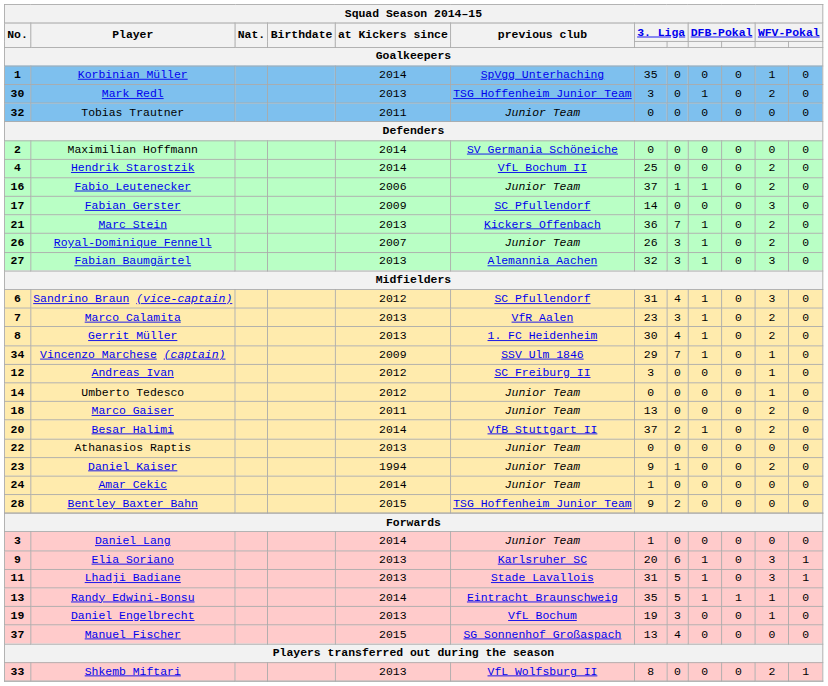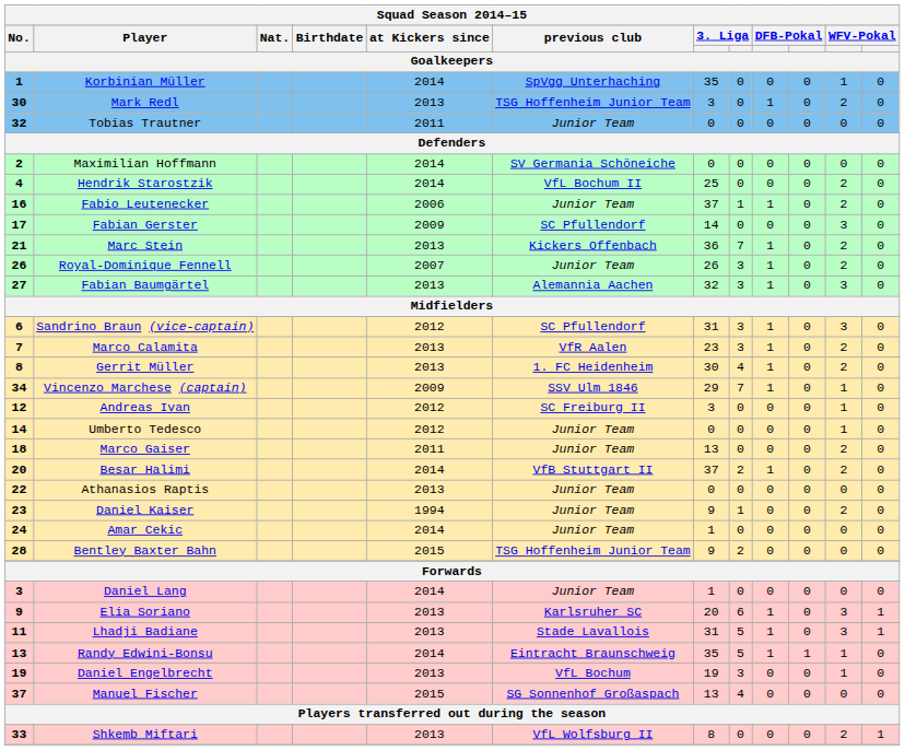 <table class="wikitable">
 <tr align="center" style="background:#DCDCDC">
 <th colspan="12">Squad Season 2014–15</th>
 </tr>
 <tr align="center" style="background:#9C9C9C">
 <th rowspan="2">No.</th>
 <th rowspan="2">Player</th>
 <th rowspan="2">Nat.</th>
 <th rowspan="2">Birthdate</th>
 <th rowspan="2">at Kickers since</th>
 <th rowspan="2">previous club</th>
 <th colspan="2"><a href='#'>3. Liga</a></th>
 <th colspan="2"><a href='#'>DFB-Pokal</a></th>
 <th colspan="2"><a href='#'>WFV-Pokal</a></th>
 </tr>
 <tr style="background:#DCDCDC">
 <th></th>
 <th></th>
 <th></th>
 <th></th>
 <th></th>
 <th></th>
 </tr>
 <tr align="center" style="background:#DCDCDC">
 <th colspan="12">Goalkeepers</th>
 </tr>
 <tr align="center" style="background:#7EC0EE">
 <td><strong>1</strong></td>
 <td><a href='#'>Korbinian Müller</a></td>
 <td></td>
 <td></td>
 <td>2014</td>
 <td><a href='#'>SpVgg Unterhaching</a></td>
 <td>35</td>
 <td>0</td>
 <td>0</td>
 <td>0</td>
 <td>1</td>
 <td>0</td>
 </tr>
 <tr align="center" style="background:#7EC0EE">
 <td><strong>30</strong></td>
 <td><a href='#'>Mark Redl</a></td>
 <td></td>
 <td></td>
 <td>2013</td>
 <td><a href='#'>TSG Hoffenheim Junior Team</a></td>
 <td>3</td>
 <td>0</td>
 <td>1</td>
 <td>0</td>
 <td>2</td>
 <td>0</td>
 </tr>
 <tr align="center" style="background:#7EC0EE">
 <td><strong>32</strong></td>
 <td>Tobias Trautner</td>
 <td></td>
 <td></td>
 <td>2011</td>
 <td><em>Junior Team</em></td>
 <td>0</td>
 <td>0</td>
 <td>0</td>
 <td>0</td>
 <td>0</td>
 <td>0</td>
 </tr>
 <tr align="center" style="background:#DCDCDC">
 <th colspan="12">Defenders</th>
 </tr>
 <tr align="center" style="background:#B9FFC5">
 <td><strong>2</strong></td>
 <td>Maximilian Hoffmann</td>
 <td></td>
 <td></td>
 <td>2014</td>
 <td><a href='#'>SV Germania Schöneiche</a></td>
 <td>0</td>
 <td>0</td>
 <td>0</td>
 <td>0</td>
 <td>0</td>
 <td>0</td>
 </tr>
 <tr align="center" style="background:#B9FFC5">
 <td><strong>4</strong></td>
 <td><a href='#'>Hendrik Starostzik</a></td>
 <td></td>
 <td></td>
 <td>2014</td>
 <td><a href='#'>VfL Bochum II</a></td>
 <td>25</td>
 <td>0</td>
 <td>0</td>
 <td>0</td>
 <td>2</td>
 <td>0</td>
 </tr>
 <tr align="center" style="background:#B9FFC5">
 <td><strong>16</strong></td>
 <td><a href='#'>Fabio Leutenecker</a></td>
 <td></td>
 <td></td>
 <td>2006</td>
 <td><em>Junior Team</em></td>
 <td>37</td>
 <td>1</td>
 <td>1</td>
 <td>0</td>
 <td>2</td>
 <td>0</td>
 </tr>
 <tr align="center" style="background:#B9FFC5">
 <td><strong>17</strong></td>
 <td><a href='#'>Fabian Gerster</a></td>
 <td></td>
 <td></td>
 <td>2009</td>
 <td><a href='#'>SC Pfullendorf</a></td>
 <td>14</td>
 <td>0</td>
 <td>0</td>
 <td>0</td>
 <td>3</td>
 <td>0</td>
 </tr>
 <tr align="center" style="background:#B9FFC5">
 <td><strong>21</strong></td>
 <td><a href='#'>Marc Stein</a></td>
 <td></td>
 <td></td>
 <td>2013</td>
 <td><a href='#'>Kickers Offenbach</a></td>
 <td>36</td>
 <td>7</td>
 <td>1</td>
 <td>0</td>
 <td>2</td>
 <td>0</td>
 </tr>
 <tr align="center" style="background:#B9FFC5">
 <td><strong>26</strong></td>
 <td><a href='#'>Royal-Dominique Fennell</a></td>
 <td></td>
 <td></td>
 <td>2007</td>
 <td><em>Junior Team</em></td>
 <td>26</td>
 <td>3</td>
 <td>1</td>
 <td>0</td>
 <td>2</td>
 <td>0</td>
 </tr>
 <tr align="center" style="background:#B9FFC5">
 <td><strong>27</strong></td>
 <td><a href='#'>Fabian Baumgärtel</a></td>
 <td></td>
 <td></td>
 <td>2013</td>
 <td><a href='#'>Alemannia Aachen</a></td>
 <td>32</td>
 <td>3</td>
 <td>1</td>
 <td>0</td>
 <td>3</td>
 <td>0</td>
 </tr>
 <tr align="center" style="background:#DCDCDC">
 <th colspan="12">Midfielders</th>
 </tr>
 <tr align="center" style="background:#FFEBAD">
 <td><strong>6</strong></td>
 <td><a href='#'>Sandrino Braun</a> <em><a href='#'>(vice-captain)</a></em></td>
 <td></td>
 <td></td>
 <td>2012</td>
 <td><a href='#'>SC Pfullendorf</a></td>
 <td>31</td>
-<td>4</td>
+<td>3</td>
 <td>1</td>
 <td>0</td>
 <td>3</td>
 <td>0</td>
 </tr>
 <tr align="center" style="background:#FFEBAD">
 <td><strong>7</strong></td>
 <td><a href='#'>Marco Calamita</a></td>
 <td></td>
 <td></td>
 <td>2013</td>
 <td><a href='#'>VfR Aalen</a></td>
 <td>23</td>
 <td>3</td>
 <td>1</td>
 <td>0</td>
 <td>2</td>
 <td>0</td>
 </tr>
 <tr align="center" style="background:#FFEBAD">
 <td><strong>8</strong></td>
 <td><a href='#'>Gerrit Müller</a></td>
 <td></td>
 <td></td>
 <td>2013</td>
 <td><a href='#'>1. FC Heidenheim</a></td>
 <td>30</td>
 <td>4</td>
 <td>1</td>
 <td>0</td>
 <td>2</td>
 <td>0</td>
 </tr>
 <tr align="center" style="background:#FFEBAD">
 <td><strong>34</strong></td>
 <td><a href='#'>Vincenzo Marchese</a> <em><a href='#'>(captain)</a></em></td>
 <td></td>
 <td></td>
 <td>2009</td>
 <td><a href='#'>SSV Ulm 1846</a></td>
 <td>29</td>
 <td>7</td>
 <td>1</td>
 <td>0</td>
 <td>1</td>
 <td>0</td>
 </tr>
 <tr align="center" style="background:#FFEBAD">
 <td><strong>12</strong></td>
 <td><a href='#'>Andreas Ivan</a></td>
 <td></td>
 <td></td>
 <td>2012</td>
 <td><a href='#'>SC Freiburg II</a></td>
 <td>3</td>
 <td>0</td>
 <td>0</td>
 <td>0</td>
 <td>1</td>
 <td>0</td>
 </tr>
 <tr align="center" style="background:#FFEBAD">
 <td><strong>14</strong></td>
 <td>Umberto Tedesco</td>
 <td></td>
 <td></td>
 <td>2012</td>
 <td><em>Junior Team</em></td>
 <td>0</td>
 <td>0</td>
 <td>0</td>
 <td>0</td>
 <td>1</td>
 <td>0</td>
 </tr>
 <tr align="center" style="background:#FFEBAD">
 <td><strong>18</strong></td>
 <td><a href='#'>Marco Gaiser</a></td>
 <td></td>
 <td></td>
 <td>2011</td>
 <td><em>Junior Team</em></td>
 <td>13</td>
 <td>0</td>
 <td>0</td>
 <td>0</td>
 <td>2</td>
 <td>0</td>
 </tr>
 <tr align="center" style="background:#FFEBAD">
 <td><strong>20</strong></td>
 <td><a href='#'>Besar Halimi</a></td>
 <td></td>
 <td></td>
 <td>2014</td>
 <td><a href='#'>VfB Stuttgart II</a></td>
 <td>37</td>
 <td>2</td>
 <td>1</td>
 <td>0</td>
 <td>2</td>
 <td>0</td>
 </tr>
 <tr align="center" style="background:#FFEBAD">
 <td><strong>22</strong></td>
 <td>Athanasios Raptis</td>
 <td></td>
 <td></td>
 <td>2013</td>
 <td><em>Junior Team</em></td>
 <td>0</td>
 <td>0</td>
 <td>0</td>
 <td>0</td>
 <td>0</td>
 <td>0</td>
 </tr>
 <tr align="center" style="background:#FFEBAD">
 <td><strong>23</strong></td>
 <td><a href='#'>Daniel Kaiser</a></td>
 <td></td>
 <td></td>
 <td>1994</td>
 <td><em>Junior Team</em></td>
 <td>9</td>
 <td>1</td>
 <td>0</td>
 <td>0</td>
 <td>2</td>
 <td>0</td>
 </tr>
 <tr align="center" style="background:#FFEBAD">
 <td><strong>24</strong></td>
 <td><a href='#'>Amar Cekic</a></td>
 <td></td>
 <td></td>
 <td>2014</td>
 <td><em>Junior Team</em></td>
 <td>1</td>
 <td>0</td>
 <td>0</td>
 <td>0</td>
 <td>0</td>
 <td>0</td>
 </tr>
 <tr align="center" style="background:#FFEBAD">
 <td><strong>28</strong></td>
 <td><a href='#'>Bentley Baxter Bahn</a></td>
 <td></td>
 <td></td>
 <td>2015</td>
 <td><a href='#'>TSG Hoffenheim Junior Team</a></td>
 <td>9</td>
 <td>2</td>
 <td>0</td>
 <td>0</td>
 <td>0</td>
 <td>0</td>
 </tr>
 <tr align="center" style="background:#FFCBCB">
 </tr>
 <tr align="center" style="background:#DCDCDC">
 <th colspan="12">Forwards</th>
 </tr>
 <tr align="center" style="background:#FFCBCB">
 <td><strong>3</strong></td>
 <td><a href='#'>Daniel Lang</a></td>
 <td></td>
 <td></td>
 <td>2014</td>
 <td><em>Junior Team</em></td>
 <td>1</td>
 <td>0</td>
 <td>0</td>
 <td>0</td>
 <td>0</td>
 <td>0</td>
 </tr>
 <tr align="center" style="background:#FFCBCB">
 <td><strong>9</strong></td>
 <td><a href='#'>Elia Soriano</a></td>
 <td></td>
 <td></td>
 <td>2013</td>
 <td><a href='#'>Karlsruher SC</a></td>
 <td>20</td>
 <td>6</td>
 <td>1</td>
 <td>0</td>
 <td>3</td>
 <td>1</td>
 </tr>
 <tr align="center" style="background:#FFCBCB">
 <td><strong>11</strong></td>
 <td><a href='#'>Lhadji Badiane</a></td>
 <td></td>
 <td></td>
 <td>2013</td>
 <td><a href='#'>Stade Lavallois</a></td>
 <td>31</td>
 <td>5</td>
 <td>1</td>
 <td>0</td>
 <td>3</td>
 <td>1</td>
 </tr>
 <tr align="center" style="background:#FFCBCB">
 <td><strong>13</strong></td>
 <td><a href='#'>Randy Edwini-Bonsu</a></td>
 <td></td>
 <td></td>
 <td>2014</td>
 <td><a href='#'>Eintracht Braunschweig</a></td>
 <td>35</td>
 <td>5</td>
 <td>1</td>
 <td>1</td>
 <td>1</td>
 <td>0</td>
 </tr>
 <tr align="center" style="background:#FFCBCB">
 <td><strong>19</strong></td>
 <td><a href='#'>Daniel Engelbrecht</a></td>
 <td></td>
 <td></td>
 <td>2013</td>
 <td><a href='#'>VfL Bochum</a></td>
 <td>19</td>
 <td>3</td>
 <td>0</td>
 <td>0</td>
 <td>1</td>
 <td>0</td>
 </tr>
 <tr align="center" style="background:#FFCBCB">
 <td><strong>37</strong></td>
 <td><a href='#'>Manuel Fischer</a></td>
 <td></td>
 <td></td>
 <td>2015</td>
 <td><a href='#'>SG Sonnenhof Großaspach</a></td>
 <td>13</td>
 <td>4</td>
 <td>0</td>
 <td>0</td>
 <td>0</td>
 <td>0</td>
 </tr>
 <tr style="text-align:center; background:#dcdcdc;">
 <th colspan="12">Players transferred out during the season</th>
 </tr>
 <tr align="center" style="background:#FFCBCB">
 <td><strong>33</strong></td>
 <td><a href='#'>Shkemb Miftari</a></td>
 <td></td>
 <td></td>
 <td>2013</td>
 <td><a href='#'>VfL Wolfsburg II</a></td>
 <td>8</td>
 <td>0</td>
 <td>0</td>
 <td>0</td>
 <td>2</td>
 <td>1</td>
 </tr>
 <tr>
 </tr>
 </table>
